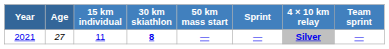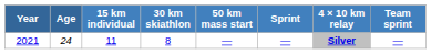 <table class="wikitable" style="font-size:95%; text-align:center; border:grey solid 1px; border-collapse:collapse; background:#ffffff;">
 <tr>
 <th style="background-color:#369; color:white; width:60px;"> Year </th>
 <th style="background-color:#369; color:white; width:40px;"> Age </th>
 <th style="background-color:#4180be; color:white; width:75px;"> 15 km <br> individual </th>
 <th style="background-color:#4180be; color:white; width:75px;"> 30 km <br> skiathlon </th>
 <th style="background-color:#4180be; color:white; width:75px;"> 50 km <br> mass start </th>
 <th style="background-color:#4180be; color:white; width:75px;"> Sprint </th>
 <th style="background-color:#4180be; color:white; width:75px;"> 4 × 10 km <br> relay </th>
 <th style="background-color:#4180be; color:white; width:75px;"> Team <br> sprint </th>
 </tr>
 <tr>
 <td><a href='#'>2021</a></td>
-<td><em>27</em></td>
+<td><em>24</em></td>
 <td><a href='#'>11</a></td>
-<td><strong><a href='#'>8</a></strong></td>
+<td><a href='#'>8</a></td>
 <td><a href='#'>—</a></td>
 <td><a href='#'>—</a></td>
 <td bgcolor=silver><a href='#'><strong>Silver</strong></a></td>
 <td><a href='#'>—</a></td>
 </tr>
 </table>
